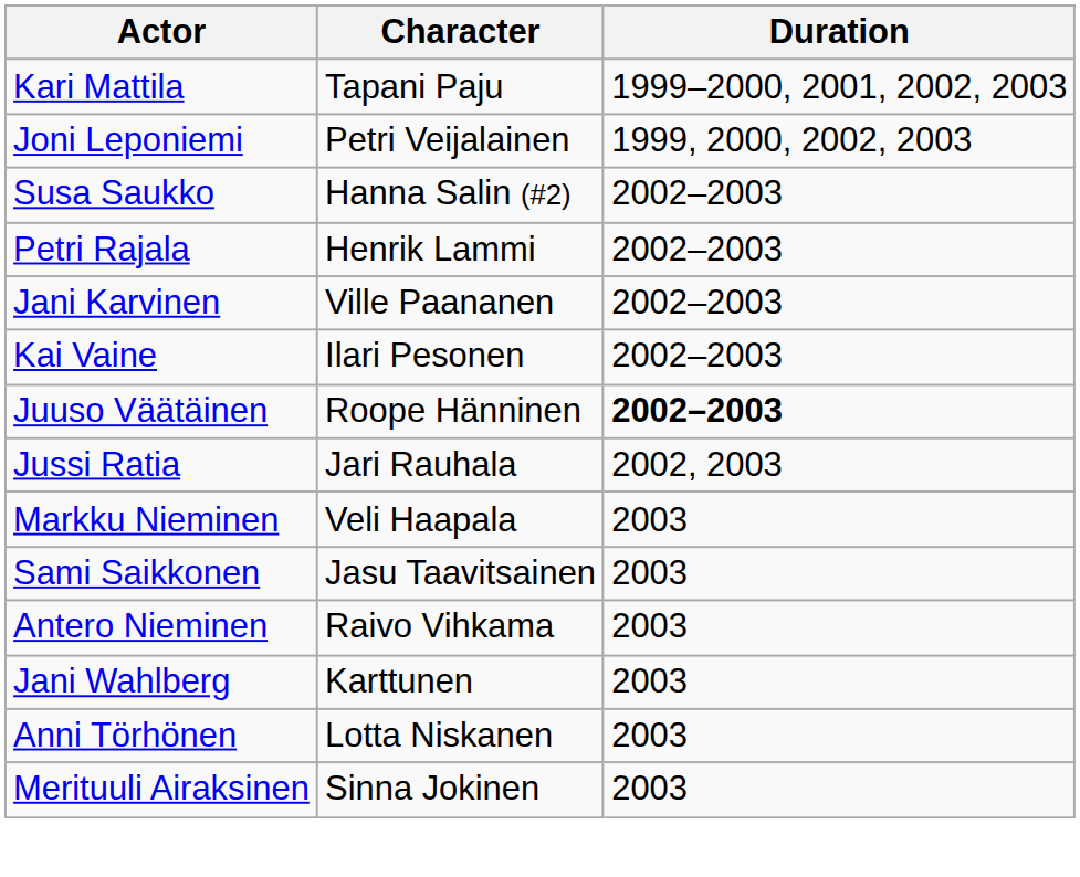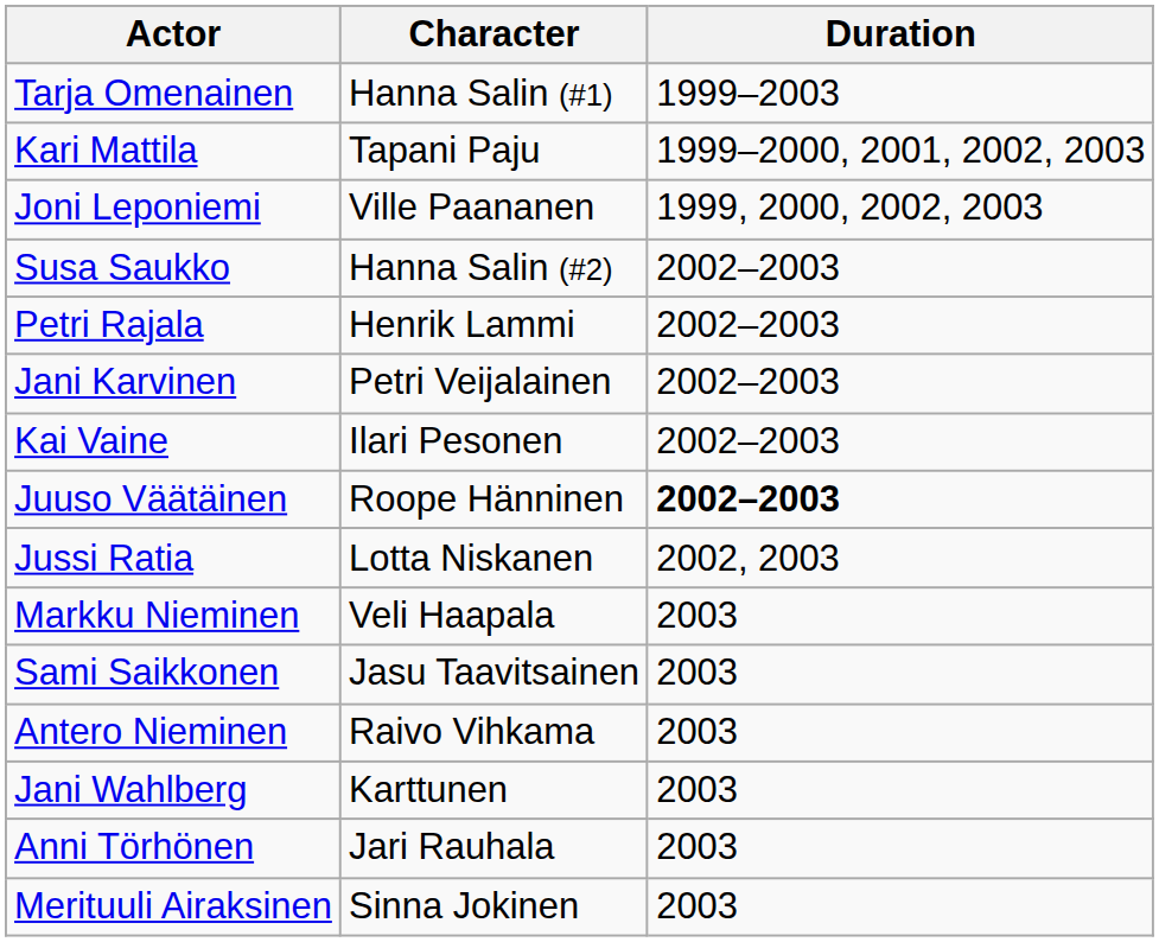 <table class="wikitable" sortable>
 <tr bgcolor="#CCCCCC">
 <th>Actor</th>
 <th>Character</th>
 <th>Duration</th>
+</tr>
+<tr>
+<td><a href='#'>Tarja Omenainen</a></td>
+<td>Hanna Salin <small>(#1)</small></td>
+<td>1999–2003</td>
 </tr>
 <tr>
 <td><a href='#'>Kari Mattila</a></td>
 <td>Tapani Paju</td>
 <td>1999–2000, 2001, 2002, 2003</td>
 </tr>
 <tr>
 <td><a href='#'>Joni Leponiemi</a></td>
-<td>Petri Veijalainen</td>
+<td>Ville Paananen</td>
 <td>1999, 2000, 2002, 2003</td>
 </tr>
 <tr>
 <td><a href='#'>Susa Saukko</a></td>
 <td>Hanna Salin <small>(#2)</small></td>
 <td>2002–2003</td>
 </tr>
 <tr>
 <td><a href='#'>Petri Rajala</a></td>
 <td>Henrik Lammi</td>
 <td>2002–2003</td>
 </tr>
 <tr>
 <td><a href='#'>Jani Karvinen</a></td>
-<td>Ville Paananen</td>
+<td>Petri Veijalainen</td>
 <td>2002–2003</td>
 </tr>
 <tr>
 <td><a href='#'>Kai Vaine</a></td>
 <td>Ilari Pesonen</td>
 <td>2002–2003</td>
 </tr>
 <tr>
 <td><a href='#'>Juuso Väätäinen</a></td>
 <td>Roope Hänninen</td>
 <td><strong>2002–2003</strong></td>
 </tr>
 <tr>
 <td><a href='#'>Jussi Ratia</a></td>
-<td>Jari Rauhala</td>
+<td>Lotta Niskanen</td>
 <td>2002, 2003</td>
 </tr>
 <tr>
 <td><a href='#'>Markku Nieminen</a></td>
 <td>Veli Haapala</td>
 <td>2003</td>
 </tr>
 <tr>
 <td><a href='#'>Sami Saikkonen</a></td>
 <td>Jasu Taavitsainen</td>
 <td>2003</td>
 </tr>
 <tr>
 <td><a href='#'>Antero Nieminen</a></td>
 <td>Raivo Vihkama</td>
 <td>2003</td>
 </tr>
 <tr>
 <td><a href='#'>Jani Wahlberg</a></td>
 <td>Karttunen</td>
 <td>2003</td>
 </tr>
 <tr>
 <td><a href='#'>Anni Törhönen</a></td>
-<td>Lotta Niskanen</td>
+<td>Jari Rauhala</td>
 <td>2003</td>
 </tr>
 <tr>
 <td><a href='#'>Merituuli Airaksinen</a></td>
 <td>Sinna Jokinen</td>
 <td>2003</td>
 </tr>
 </table>
